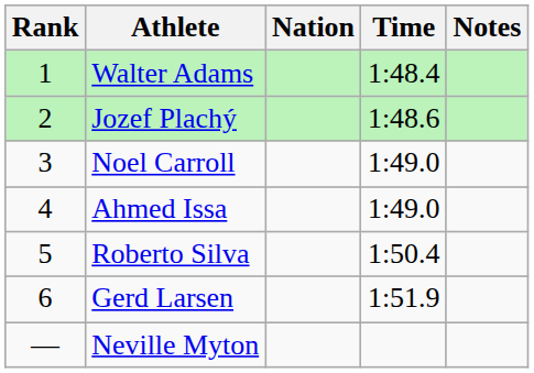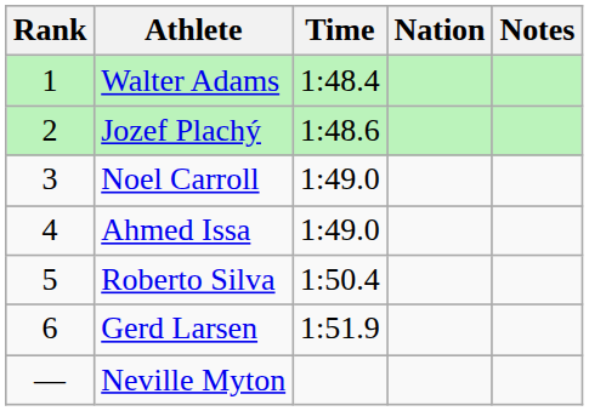 <table class="wikitable sortable" style="text-align:center">
 <tr>
 <th>Rank</th>
 <th>Athlete</th>
+<th>Time</th>
 <th>Nation</th>
-<th>Time</th>
 <th>Notes</th>
 </tr>
 <tr bgcolor=bbf3bb>
 <td>1</td>
 <td align=left><a href='#'>Walter Adams</a></td>
+<td>1:48.4</td>
 <td align=left></td>
-<td>1:48.4</td>
 <td></td>
 </tr>
 <tr bgcolor=bbf3bb>
 <td>2</td>
 <td align=left><a href='#'>Jozef Plachý</a></td>
+<td>1:48.6</td>
 <td align=left></td>
-<td>1:48.6</td>
 <td></td>
 </tr>
 <tr>
 <td>3</td>
 <td align=left><a href='#'>Noel Carroll</a></td>
+<td>1:49.0</td>
 <td align=left></td>
-<td>1:49.0</td>
 <td></td>
 </tr>
 <tr>
 <td>4</td>
 <td align=left><a href='#'>Ahmed Issa</a></td>
+<td>1:49.0</td>
 <td align=left></td>
-<td>1:49.0</td>
 <td></td>
 </tr>
 <tr>
 <td>5</td>
 <td align=left><a href='#'>Roberto Silva</a></td>
+<td>1:50.4</td>
 <td align=left></td>
-<td>1:50.4</td>
 <td></td>
 </tr>
 <tr>
 <td>6</td>
 <td align=left><a href='#'>Gerd Larsen</a></td>
+<td>1:51.9</td>
 <td align=left></td>
-<td>1:51.9</td>
 <td></td>
 </tr>
 <tr>
 <td data-sort-value=7>—</td>
 <td align=left><a href='#'>Neville Myton</a></td>
+<td></td>
 <td align=left></td>
-<td></td>
 <td></td>
 </tr>
 </table>
